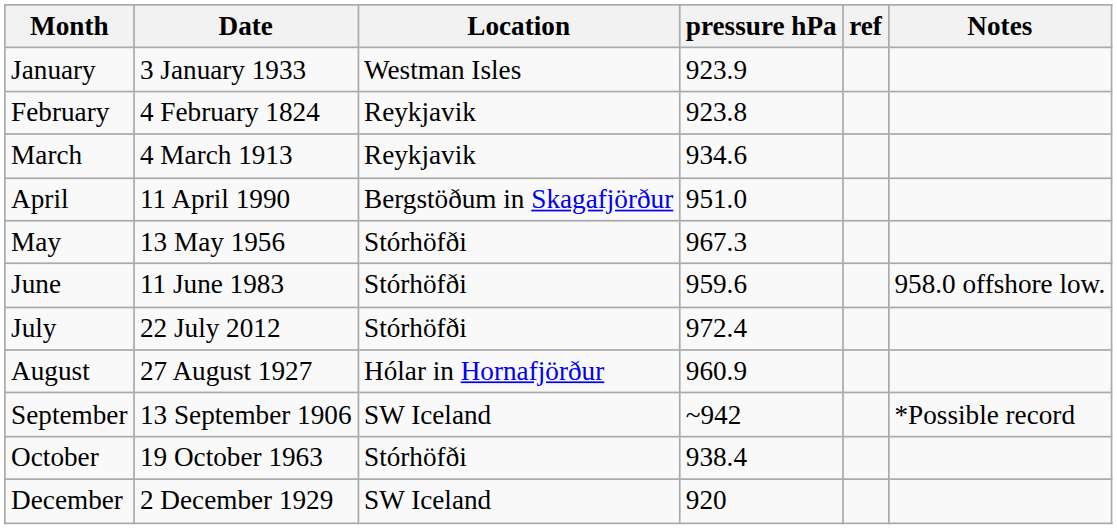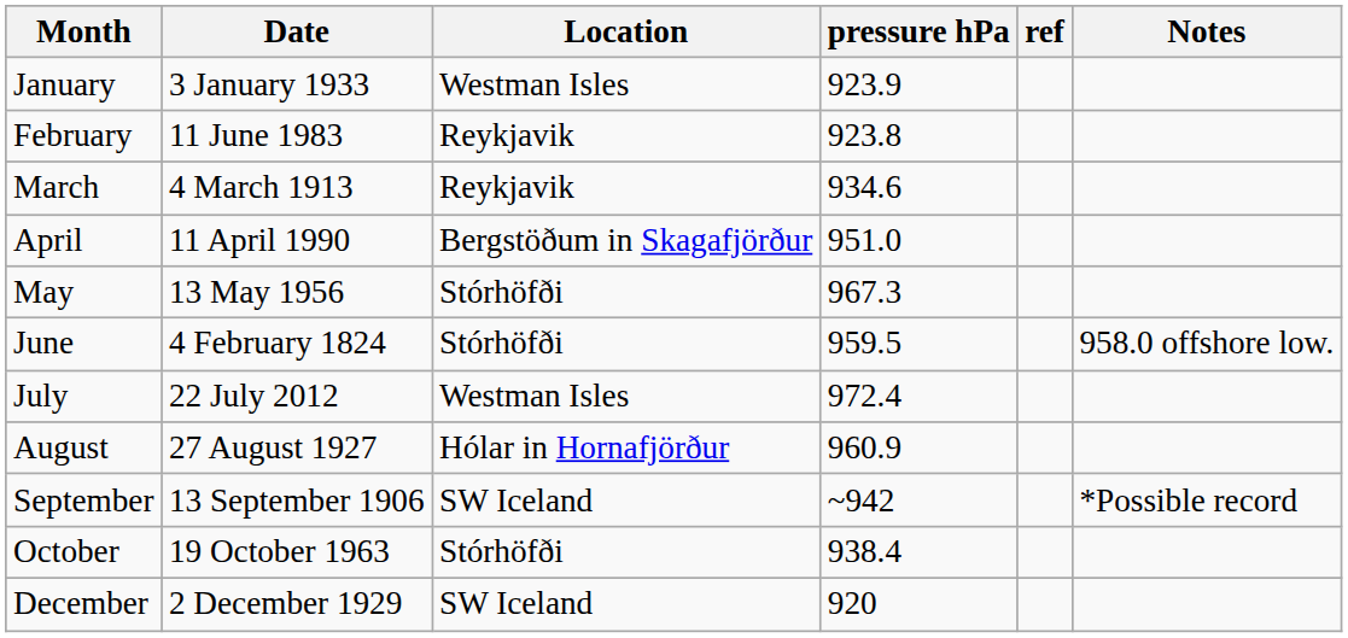 <table class="wikitable sortable">
 <tr>
 <th>Month</th>
 <th>Date</th>
 <th class="unsortable">Location</th>
 <th>pressure hPa</th>
 <th>ref</th>
 <th class="unsortable">Notes</th>
 </tr>
 <tr>
 <td>January</td>
 <td>3 January 1933</td>
 <td>Westman Isles</td>
 <td>923.9</td>
 <td></td>
 <td></td>
 </tr>
 <tr>
 <td>February</td>
-<td>4 February 1824</td>
+<td>11 June 1983</td>
 <td>Reykjavik</td>
 <td>923.8</td>
 <td></td>
 <td></td>
 </tr>
 <tr>
 <td>March</td>
 <td>4 March 1913</td>
 <td>Reykjavik</td>
 <td>934.6</td>
 <td></td>
 </tr>
 <tr>
 <td>April</td>
 <td>11 April 1990</td>
 <td>Bergstöðum in <a href='#'>Skagafjörður</a></td>
 <td>951.0</td>
 <td></td>
 <td></td>
 </tr>
 <tr>
 <td>May</td>
 <td>13 May 1956</td>
 <td>Stórhöfði</td>
 <td>967.3</td>
 <td></td>
 <td></td>
 </tr>
 <tr>
 <td>June</td>
-<td>11 June 1983</td>
+<td>4 February 1824</td>
 <td>Stórhöfði</td>
-<td>959.6</td>
+<td>959.5</td>
 <td></td>
 <td>958.0 offshore low.</td>
 </tr>
 <tr>
 <td>July</td>
 <td>22 July 2012</td>
-<td>Stórhöfði</td>
+<td>Westman Isles</td>
 <td>972.4</td>
 <td></td>
 <td></td>
 </tr>
 <tr>
 <td>August</td>
 <td>27 August 1927</td>
 <td>Hólar in <a href='#'>Hornafjörður</a></td>
 <td>960.9</td>
 <td></td>
 <td></td>
 </tr>
 <tr>
 <td>September</td>
 <td>13 September 1906</td>
 <td>SW Iceland</td>
 <td>~942</td>
 <td></td>
 <td>*Possible record</td>
 </tr>
 <tr>
 <td>October</td>
 <td>19 October 1963</td>
 <td>Stórhöfði</td>
 <td>938.4</td>
 <td></td>
 <td></td>
 </tr>
 <tr>
 <td>December</td>
 <td>2 December 1929</td>
 <td>SW Iceland</td>
 <td>920</td>
 <td></td>
 <td></td>
 </tr>
 </table>
